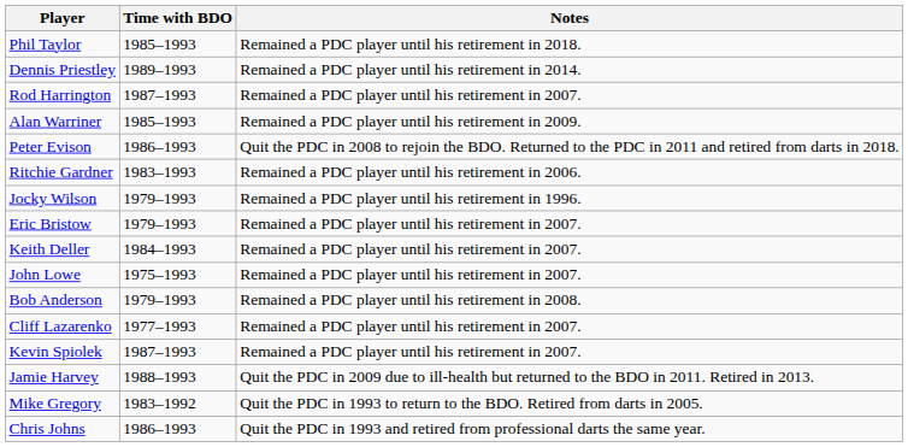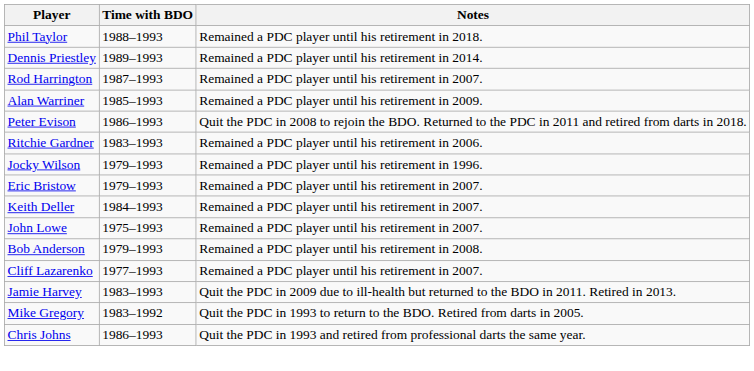 <table class="wikitable">
 <tr>
 <th>Player</th>
 <th>Time with BDO</th>
 <th>Notes</th>
 </tr>
 <tr>
 <td> <a href='#'>Phil Taylor</a></td>
-<td>1985–1993</td>
+<td>1988–1993</td>
 <td>Remained a PDC player until his retirement in 2018.</td>
 </tr>
 <tr>
 <td> <a href='#'>Dennis Priestley</a></td>
 <td>1989–1993</td>
 <td>Remained a PDC player until his retirement in 2014.</td>
 </tr>
 <tr>
 <td> <a href='#'>Rod Harrington</a></td>
 <td>1987–1993</td>
 <td>Remained a PDC player until his retirement in 2007.</td>
 </tr>
 <tr>
 <td> <a href='#'>Alan Warriner</a></td>
 <td>1985–1993</td>
 <td>Remained a PDC player until his retirement in 2009.</td>
 </tr>
 <tr>
 <td> <a href='#'>Peter Evison</a></td>
 <td>1986–1993</td>
 <td>Quit the PDC in 2008 to rejoin the BDO. Returned to the PDC in 2011 and retired from darts in 2018.</td>
 </tr>
 <tr>
 <td> <a href='#'>Ritchie Gardner</a></td>
 <td>1983–1993</td>
 <td>Remained a PDC player until his retirement in 2006.</td>
 </tr>
 <tr>
 <td> <a href='#'>Jocky Wilson</a></td>
 <td>1979–1993</td>
 <td>Remained a PDC player until his retirement in 1996.</td>
 </tr>
 <tr>
 <td> <a href='#'>Eric Bristow</a></td>
 <td>1979–1993</td>
 <td>Remained a PDC player until his retirement in 2007.</td>
 </tr>
 <tr>
 <td> <a href='#'>Keith Deller</a></td>
 <td>1984–1993</td>
 <td>Remained a PDC player until his retirement in 2007.</td>
 </tr>
 <tr>
 <td> <a href='#'>John Lowe</a></td>
 <td>1975–1993</td>
 <td>Remained a PDC player until his retirement in 2007.</td>
 </tr>
 <tr>
 <td> <a href='#'>Bob Anderson</a></td>
 <td>1979–1993</td>
 <td>Remained a PDC player until his retirement in 2008.</td>
 </tr>
 <tr>
 <td> <a href='#'>Cliff Lazarenko</a></td>
 <td>1977–1993</td>
 <td>Remained a PDC player until his retirement in 2007.</td>
 </tr>
 <tr>
-<td> <a href='#'>Kevin Spiolek</a></td>
-<td>1987–1993</td>
-<td>Remained a PDC player until his retirement in 2007.</td>
-</tr>
-<tr>
 <td> <a href='#'>Jamie Harvey</a></td>
-<td>1988–1993</td>
+<td>1983–1993</td>
 <td>Quit the PDC in 2009 due to ill-health but returned to the BDO in 2011. Retired in 2013.</td>
 </tr>
 <tr>
 <td> <a href='#'>Mike Gregory</a></td>
 <td>1983–1992</td>
 <td>Quit the PDC in 1993 to return to the BDO. Retired from darts in 2005.</td>
 </tr>
 <tr>
 <td> <a href='#'>Chris Johns</a></td>
 <td>1986–1993</td>
 <td>Quit the PDC in 1993 and retired from professional darts the same year.</td>
 </tr>
 </table>
